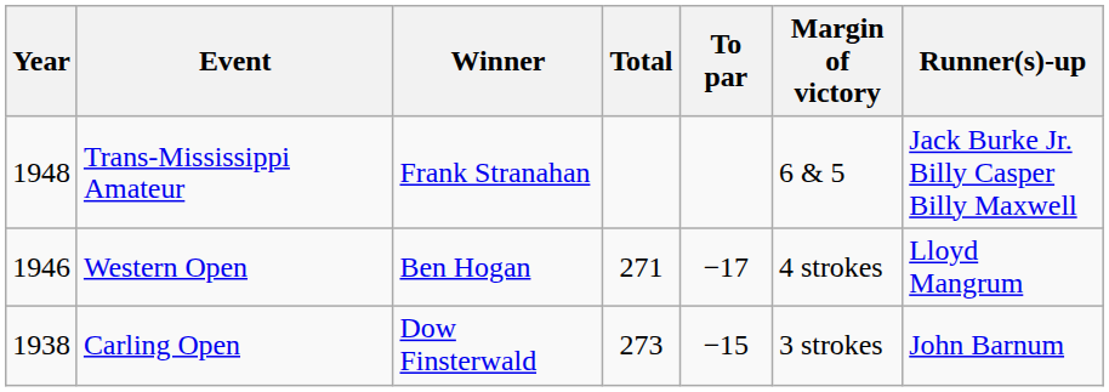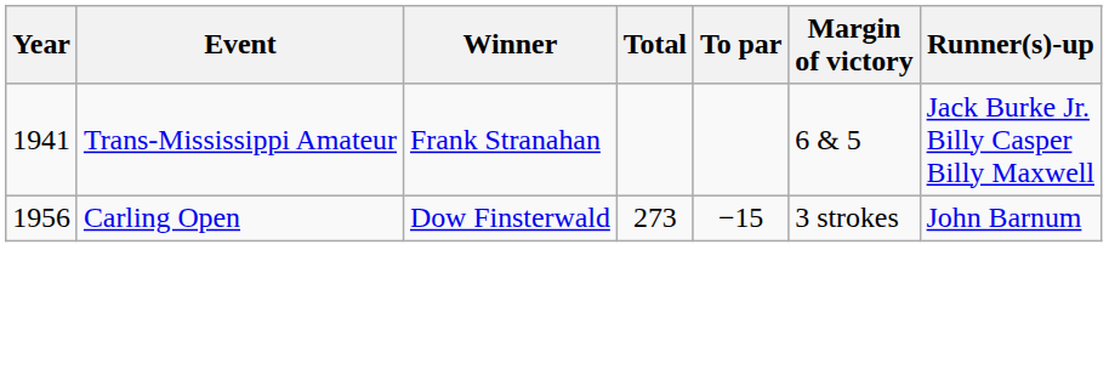 <table class="wikitable">
 <tr>
 <th>Year</th>
 <th>Event</th>
 <th>Winner</th>
 <th>Total</th>
 <th>To par</th>
 <th>Margin<br>of victory</th>
 <th>Runner(s)-up</th>
 </tr>
 <tr>
-<td>1948</td>
+<td>1941</td>
 <td><a href='#'>Trans-Mississippi Amateur</a></td>
 <td> <a href='#'>Frank Stranahan</a></td>
 <td></td>
 <td></td>
 <td>6 & 5</td>
 <td> <a href='#'>Jack Burke Jr.</a><br> <a href='#'>Billy Casper</a><br> <a href='#'>Billy Maxwell</a></td>
 </tr>
 <tr>
-<td>1946</td>
-<td><a href='#'>Western Open</a></td>
-<td> <a href='#'>Ben Hogan</a></td>
-<td align=center>271</td>
-<td align=center>−17</td>
-<td>4 strokes</td>
-<td> <a href='#'>Lloyd Mangrum</a></td>
-</tr>
-<tr>
-<td>1938</td>
+<td>1956</td>
 <td><a href='#'>Carling Open</a></td>
 <td> <a href='#'>Dow Finsterwald</a></td>
 <td align=center>273</td>
 <td align=center>−15</td>
 <td>3 strokes</td>
 <td> <a href='#'>John Barnum</a></td>
 </tr>
 </table>
